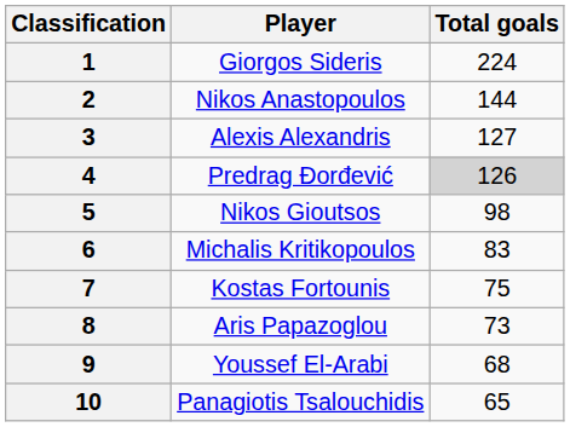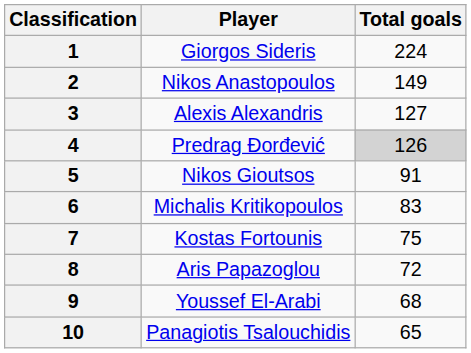 <table class="wikitable" style="text-align:center">
 <tr>
 <th>Classification</th>
 <th>Player</th>
 <th>Total goals</th>
 </tr>
 <tr>
 <th>1</th>
 <td><a href='#'>Giorgos Sideris</a></td>
 <td>224</td>
 </tr>
 <tr>
 <th>2</th>
 <td><a href='#'>Nikos Anastopoulos</a></td>
-<td>144</td>
+<td>149</td>
 </tr>
 <tr>
 <th>3</th>
 <td><a href='#'>Alexis Alexandris</a></td>
 <td>127</td>
 </tr>
 <tr>
 <th>4</th>
 <td><a href='#'>Predrag Đorđević</a></td>
 <td style="background: lightgrey;">126</td>
 </tr>
 <tr>
 <th>5</th>
 <td><a href='#'>Nikos Gioutsos</a></td>
-<td>98</td>
+<td>91</td>
 </tr>
 <tr>
 <th>6</th>
 <td><a href='#'>Michalis Kritikopoulos</a></td>
 <td>83</td>
 </tr>
 <tr>
 <th>7</th>
 <td><a href='#'>Kostas Fortounis</a></td>
 <td>75</td>
 </tr>
 <tr>
 <th>8</th>
 <td><a href='#'>Aris Papazoglou</a></td>
-<td>73</td>
+<td>72</td>
 </tr>
 <tr>
 <th>9</th>
 <td><a href='#'>Youssef El-Arabi</a></td>
 <td>68</td>
 </tr>
 <tr>
 <th>10</th>
 <td><a href='#'>Panagiotis Tsalouchidis</a></td>
 <td>65</td>
 </tr>
 </table>
